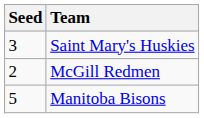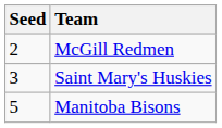 <table class="wikitable sortable" style="text-align: center;">
 <tr style="background:#efefef; text-align:center;">
 <th style="text-align:left">Seed</th>
 <th style="text-align:left">Team</th>
 </tr>
 <tr style="text-align:center">
+<td style="text-align:left">2</td>
+<td style="text-align:left"><a href='#'>McGill Redmen</a></td>
+</tr>
+<tr style="text-align:center">
 <td style="text-align:left">3</td>
 <td style="text-align:left"><a href='#'>Saint Mary's Huskies</a></td>
-</tr>
-<tr style="text-align:center">
-<td style="text-align:left">2</td>
-<td style="text-align:left"><a href='#'>McGill Redmen</a></td>
 </tr>
 <tr style="text-align:center">
 <td style="text-align:left">5</td>
 <td style="text-align:left"><a href='#'>Manitoba Bisons</a></td>
 </tr>
 </table>
